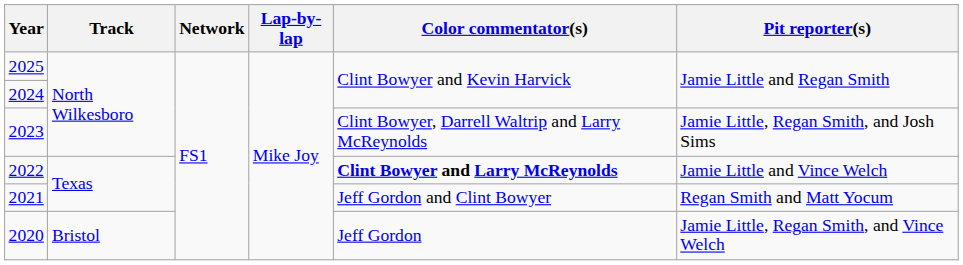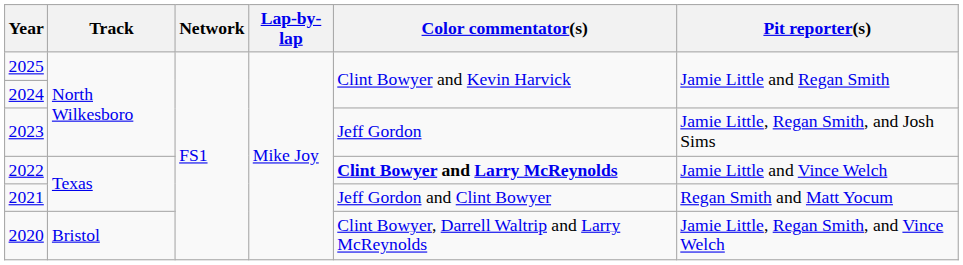 <table class="wikitable">
 <tr>
 <th>Year</th>
 <th>Track</th>
 <th>Network</th>
 <th><a href='#'>Lap-by-lap</a></th>
 <th><a href='#'>Color commentator</a>(s)</th>
 <th><a href='#'>Pit reporter</a>(s)</th>
 </tr>
 <tr>
 <td><a href='#'>2025</a></td>
 <td rowspan="3"><a href='#'>North Wilkesboro</a></td>
 <td rowspan=6><a href='#'>FS1</a></td>
 <td rowspan=6><a href='#'>Mike Joy</a></td>
 <td rowspan=2><a href='#'>Clint Bowyer</a> and <a href='#'>Kevin Harvick</a></td>
 <td rowspan=2><a href='#'>Jamie Little</a> and <a href='#'>Regan Smith</a></td>
 </tr>
 <tr>
 <td><a href='#'>2024</a></td>
 </tr>
 <tr>
 <td><a href='#'>2023</a></td>
-<td><a href='#'>Clint Bowyer</a>, <a href='#'>Darrell Waltrip</a> and <a href='#'>Larry McReynolds</a></td>
+<td><a href='#'>Jeff Gordon</a></td>
 <td><a href='#'>Jamie Little</a>, <a href='#'>Regan Smith</a>, and Josh Sims</td>
 </tr>
 <tr>
 <td><a href='#'>2022</a></td>
 <td rowspan="2"><a href='#'>Texas</a></td>
 <td><strong><a href='#'>Clint Bowyer</a> and <a href='#'>Larry McReynolds</a></strong></td>
 <td><a href='#'>Jamie Little</a> and <a href='#'>Vince Welch</a></td>
 </tr>
 <tr>
 <td><a href='#'>2021</a></td>
 <td><a href='#'>Jeff Gordon</a> and <a href='#'>Clint Bowyer</a></td>
 <td><a href='#'>Regan Smith</a> and <a href='#'>Matt Yocum</a></td>
 </tr>
 <tr>
 <td><a href='#'>2020</a></td>
 <td><a href='#'>Bristol</a></td>
-<td><a href='#'>Jeff Gordon</a></td>
+<td><a href='#'>Clint Bowyer</a>, <a href='#'>Darrell Waltrip</a> and <a href='#'>Larry McReynolds</a></td>
 <td><a href='#'>Jamie Little</a>, <a href='#'>Regan Smith</a>, and <a href='#'>Vince Welch</a></td>
 </tr>
 </table>
